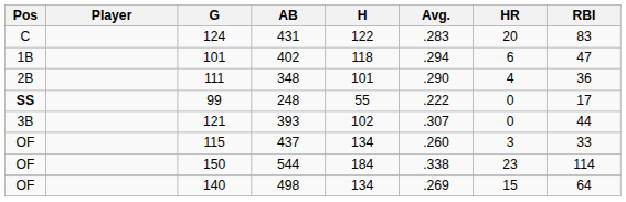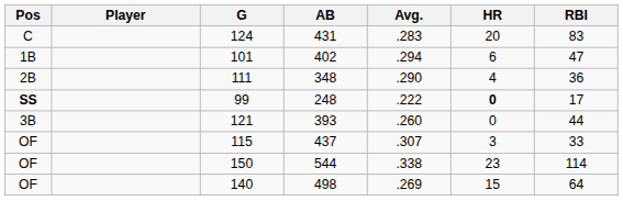 <table class="wikitable sortable">
 <tr>
 <th bgcolor="#DDDDFF" width="5%">Pos</th>
 <th bgcolor="#DDDDFF" width="16%">Player</th>
 <th bgcolor="#DDDDFF" width="9%">G</th>
 <th bgcolor="#DDDDFF" width="9%">AB</th>
-<th bgcolor="#DDDDFF" width="9%">H</th>
 <th bgcolor="#DDDDFF" width="9%">Avg.</th>
 <th bgcolor="#DDDDFF" width="9%">HR</th>
 <th bgcolor="#DDDDFF" width="9%">RBI</th>
 </tr>
 <tr align="center">
 <td>C</td>
 <td></td>
 <td>124</td>
 <td>431</td>
-<td>122</td>
 <td>.283</td>
 <td>20</td>
 <td>83</td>
 </tr>
 <tr align="center">
 <td>1B</td>
 <td></td>
 <td>101</td>
 <td>402</td>
-<td>118</td>
 <td>.294</td>
 <td>6</td>
 <td>47</td>
 </tr>
 <tr align="center">
 <td>2B</td>
 <td></td>
 <td>111</td>
 <td>348</td>
-<td>101</td>
 <td>.290</td>
 <td>4</td>
 <td>36</td>
 </tr>
 <tr align="center">
 <td><strong>SS</strong></td>
 <td></td>
 <td>99</td>
 <td>248</td>
-<td>55</td>
 <td>.222</td>
-<td>0</td>
+<td><strong>0</strong></td>
 <td>17</td>
 </tr>
 <tr align="center">
 <td>3B</td>
 <td></td>
 <td>121</td>
 <td>393</td>
-<td>102</td>
-<td>.307</td>
+<td>.260</td>
 <td>0</td>
 <td>44</td>
 </tr>
 <tr align="center">
 <td>OF</td>
 <td></td>
 <td>115</td>
 <td>437</td>
-<td>134</td>
-<td>.260</td>
+<td>.307</td>
 <td>3</td>
 <td>33</td>
 </tr>
 <tr align="center">
 <td>OF</td>
 <td></td>
 <td>150</td>
 <td>544</td>
-<td>184</td>
 <td>.338</td>
 <td>23</td>
 <td>114</td>
 </tr>
 <tr align="center">
 <td>OF</td>
 <td></td>
 <td>140</td>
 <td>498</td>
-<td>134</td>
 <td>.269</td>
 <td>15</td>
 <td>64</td>
 </tr>
 </table>
